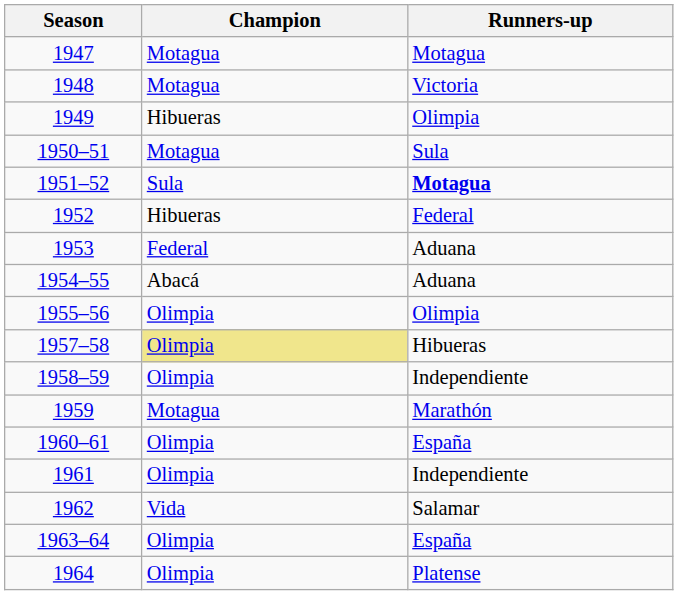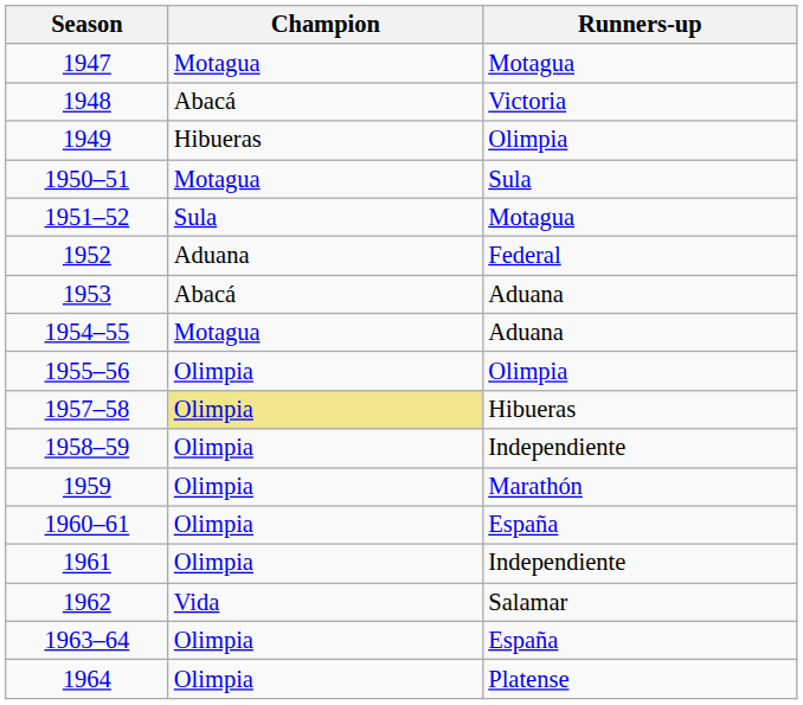 <table class="wikitable">
 <tr>
 <th width="100">Season</th>
 <th width="200">Champion</th>
 <th width="200">Runners-up</th>
 </tr>
 <tr>
 <td align="center"><a href='#'>1947</a></td>
 <td><a href='#'>Motagua</a></td>
 <td><a href='#'>Motagua</a></td>
 </tr>
 <tr>
 <td align="center"><a href='#'>1948</a></td>
-<td><a href='#'>Motagua</a></td>
+<td>Abacá</td>
 <td><a href='#'>Victoria</a></td>
 </tr>
 <tr>
 <td align="center"><a href='#'>1949</a></td>
 <td>Hibueras</td>
 <td><a href='#'>Olimpia</a></td>
 </tr>
 <tr>
 <td align="center"><a href='#'>1950–51</a></td>
 <td><a href='#'>Motagua</a></td>
 <td><a href='#'>Sula</a></td>
 </tr>
 <tr>
 <td align="center"><a href='#'>1951–52</a></td>
 <td><a href='#'>Sula</a></td>
-<td><strong><a href='#'>Motagua</a></strong></td>
+<td><a href='#'>Motagua</a></td>
 </tr>
 <tr>
 <td align="center"><a href='#'>1952</a></td>
-<td>Hibueras</td>
+<td>Aduana</td>
 <td><a href='#'>Federal</a></td>
 </tr>
 <tr>
 <td align="center"><a href='#'>1953</a></td>
-<td><a href='#'>Federal</a></td>
+<td>Abacá</td>
 <td>Aduana</td>
 </tr>
 <tr>
 <td align="center"><a href='#'>1954–55</a></td>
-<td>Abacá</td>
+<td><a href='#'>Motagua</a></td>
 <td>Aduana</td>
 </tr>
 <tr>
 <td align="center"><a href='#'>1955–56</a></td>
 <td><a href='#'>Olimpia</a></td>
 <td><a href='#'>Olimpia</a></td>
 </tr>
 <tr>
 <td align="center"><a href='#'>1957–58</a></td>
 <td style="background: khaki;"><a href='#'>Olimpia</a></td>
 <td>Hibueras</td>
 </tr>
 <tr>
 <td align="center"><a href='#'>1958–59</a></td>
 <td><a href='#'>Olimpia</a></td>
 <td>Independiente</td>
 </tr>
 <tr>
 <td align="center"><a href='#'>1959</a></td>
-<td><a href='#'>Motagua</a></td>
+<td><a href='#'>Olimpia</a></td>
 <td><a href='#'>Marathón</a></td>
 </tr>
 <tr>
 <td align="center"><a href='#'>1960–61</a></td>
 <td><a href='#'>Olimpia</a></td>
 <td><a href='#'>España</a></td>
 </tr>
 <tr>
 <td align="center"><a href='#'>1961</a></td>
 <td><a href='#'>Olimpia</a></td>
 <td>Independiente</td>
 </tr>
 <tr>
 <td align="center"><a href='#'>1962</a></td>
 <td><a href='#'>Vida</a></td>
 <td>Salamar</td>
 </tr>
 <tr>
 <td align="center"><a href='#'>1963–64</a></td>
 <td><a href='#'>Olimpia</a></td>
 <td><a href='#'>España</a></td>
 </tr>
 <tr>
 <td align="center"><a href='#'>1964</a></td>
 <td><a href='#'>Olimpia</a></td>
 <td><a href='#'>Platense</a></td>
 </tr>
 </table>
